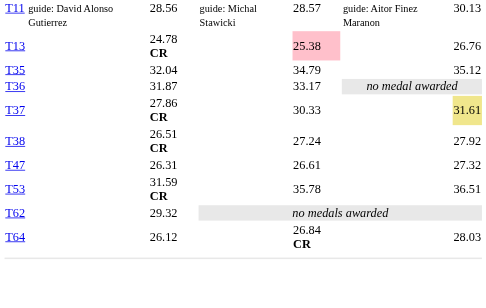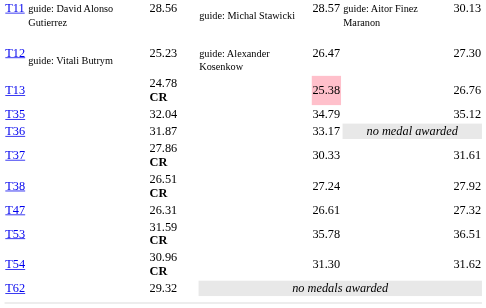 <table>
 <tr>
 <td><a href='#'>T11</a></td>
 <td><br><small>guide: David Alonso Gutierrez   </small></td>
 <td>28.56</td>
 <td> <br><small> guide: Michal Stawicki</small></td>
 <td>28.57</td>
 <td><br><small> guide: Aitor Finez Maranon </small></td>
 <td>30.13</td>
+</tr>
+<tr>
+<td><a href='#'>T12</a></td>
+<td><br><small> guide: Vitali Butrym </small></td>
+<td>25.23</td>
+<td><br><small> guide: Alexander Kosenkow </small></td>
+<td>26.47</td>
+<td></td>
+<td>27.30</td>
 </tr>
 <tr>
 <td><a href='#'>T13</a></td>
 <td></td>
 <td>24.78 <strong>CR</strong></td>
 <td></td>
 <td style="background: pink;">25.38</td>
 <td></td>
 <td>26.76</td>
 </tr>
 <tr>
 <td><a href='#'>T35</a></td>
 <td></td>
 <td>32.04</td>
 <td></td>
 <td>34.79</td>
 <td></td>
 <td>35.12</td>
 </tr>
 <tr>
 <td><a href='#'>T36</a></td>
 <td></td>
 <td>31.87</td>
 <td></td>
 <td>33.17</td>
 <td colspan=2 bgcolor=#e8e8e8 align="center"><em>no medal awarded</em></td>
 </tr>
 <tr>
 <td><a href='#'>T37</a></td>
 <td></td>
 <td>27.86 <strong>CR</strong></td>
 <td></td>
 <td>30.33</td>
 <td></td>
-<td style="background: khaki;">31.61</td>
+<td>31.61</td>
 </tr>
 <tr>
 <td><a href='#'>T38</a></td>
 <td></td>
 <td>26.51 <strong>CR</strong></td>
 <td></td>
 <td>27.24</td>
 <td></td>
 <td>27.92</td>
 </tr>
 <tr>
 <td><a href='#'>T47</a></td>
 <td></td>
 <td>26.31</td>
 <td></td>
 <td>26.61</td>
 <td></td>
 <td>27.32</td>
 </tr>
 <tr>
 <td><a href='#'>T53</a></td>
 <td></td>
 <td>31.59 <strong>CR</strong></td>
 <td></td>
 <td>35.78</td>
 <td></td>
 <td>36.51</td>
 </tr>
 <tr>
+<td><a href='#'>T54</a></td>
+<td></td>
+<td>30.96 <strong>CR</strong></td>
+<td></td>
+<td>31.30</td>
+<td></td>
+<td>31.62</td>
+</tr>
+<tr>
 <td><a href='#'>T62</a></td>
 <td></td>
 <td>29.32</td>
 <td colspan=4 bgcolor=#e8e8e8 align=center><em>no medals awarded</em></td>
-</tr>
-<tr>
-<td><a href='#'>T64</a></td>
-<td></td>
-<td>26.12</td>
-<td></td>
-<td>26.84 <strong>CR</strong></td>
-<td></td>
-<td>28.03</td>
 </tr>
 <tr>
 <td colspan=7></td>
 </tr>
 <tr>
 </tr>
 <tr bgcolor= e8e8e8>
 <td colspan=7></td>
 </tr>
 </table>
